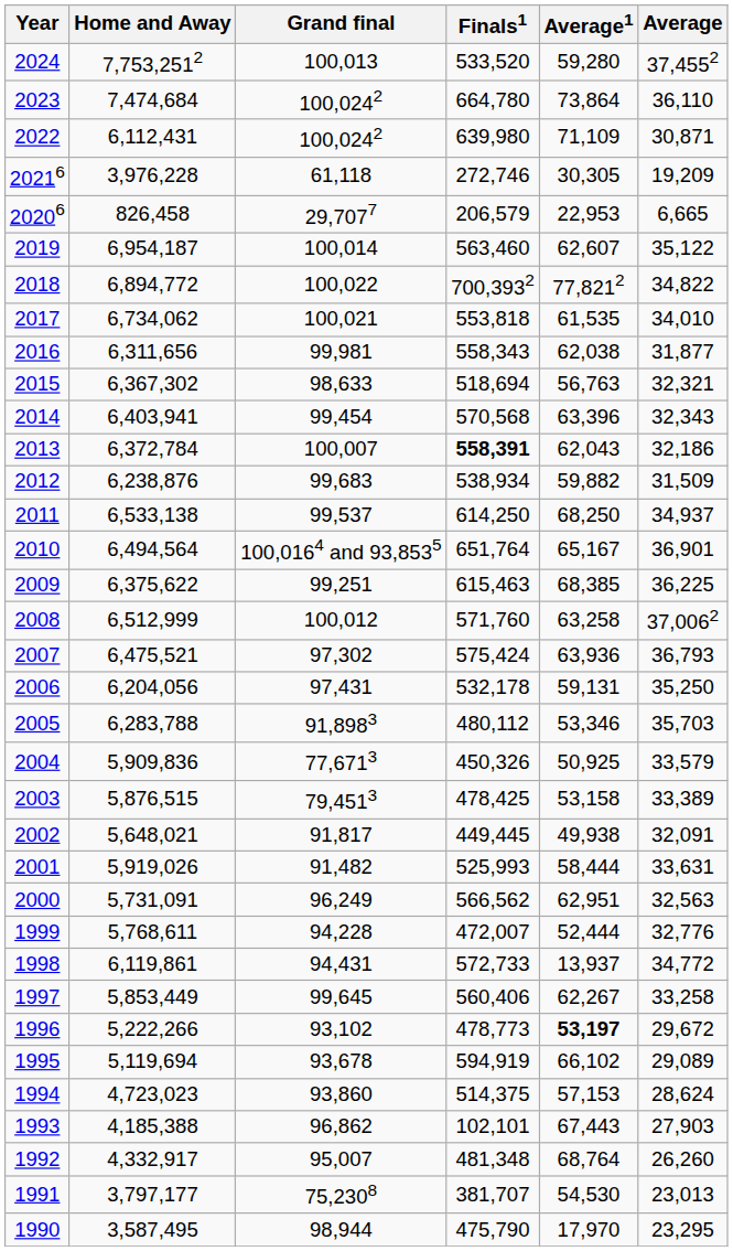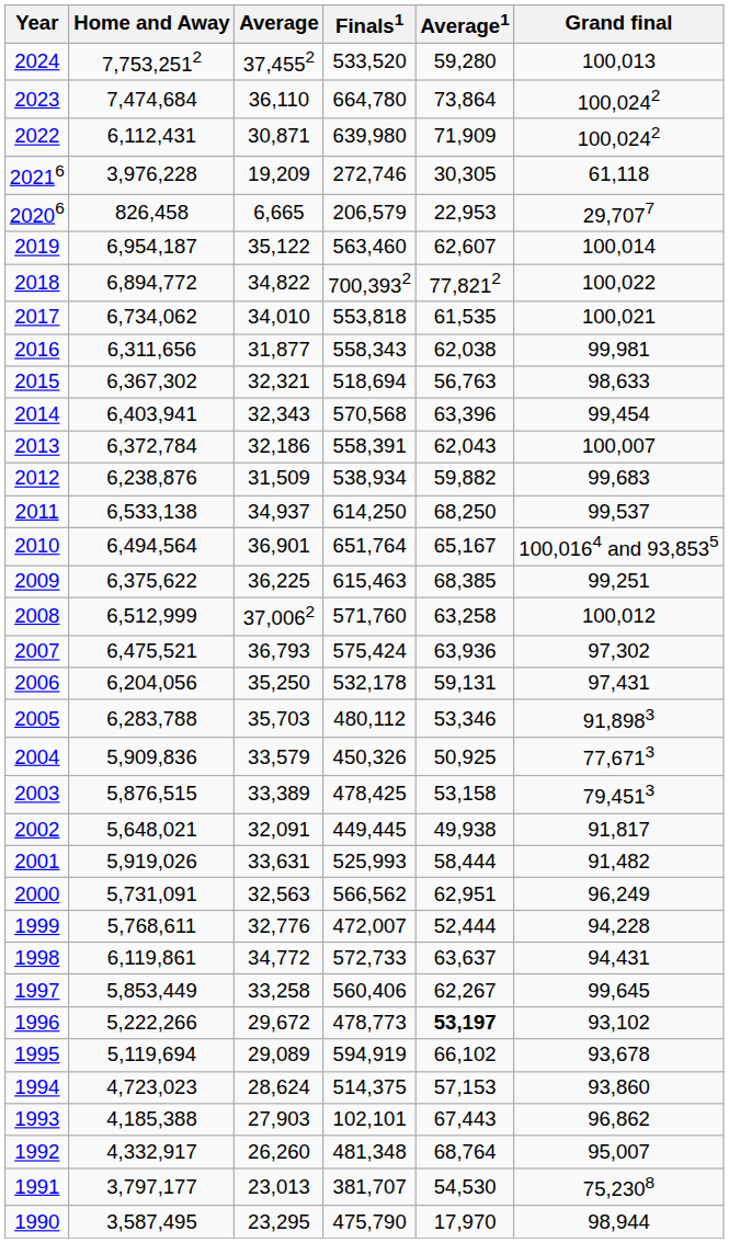 <table class="wikitable sortable"  style="text-align: center;">
 <tr>
 <th>Year</th>
 <th>Home and Away</th>
-<th>Grand final</th>
+<th>Average</th>
 <th>Finals<sup>1</sup></th>
 <th>Average<sup>1</sup></th>
-<th>Average</th>
+<th>Grand final</th>
 </tr>
 <tr>
 <td><a href='#'>2024</a></td>
 <td>7,753,251<sup>2</sup></td>
-<td>100,013</td>
+<td>37,455<sup>2</sup></td>
 <td>533,520</td>
 <td>59,280</td>
-<td>37,455<sup>2</sup></td>
+<td>100,013</td>
 </tr>
 <tr>
 <td><a href='#'>2023</a></td>
 <td>7,474,684</td>
-<td>100,024<sup>2</sup></td>
+<td>36,110</td>
 <td>664,780</td>
 <td>73,864</td>
-<td>36,110</td>
+<td>100,024<sup>2</sup></td>
 </tr>
 <tr>
 <td><a href='#'>2022</a></td>
 <td>6,112,431</td>
+<td>30,871</td>
+<td>639,980</td>
+<td>71,909</td>
 <td>100,024<sup>2</sup></td>
-<td>639,980</td>
-<td>71,109</td>
-<td>30,871</td>
 </tr>
 <tr>
 <td><a href='#'>2021</a><sup>6</sup></td>
 <td>3,976,228</td>
-<td>61,118</td>
+<td>19,209</td>
 <td>272,746</td>
 <td>30,305</td>
-<td>19,209</td>
+<td>61,118</td>
 </tr>
 <tr>
 <td><a href='#'>2020</a><sup>6</sup></td>
 <td>826,458</td>
-<td>29,707<sup>7</sup></td>
+<td>6,665</td>
 <td>206,579</td>
 <td>22,953</td>
-<td>6,665</td>
+<td>29,707<sup>7</sup></td>
 </tr>
 <tr>
 <td><a href='#'>2019</a></td>
 <td>6,954,187</td>
-<td>100,014</td>
+<td>35,122</td>
 <td>563,460</td>
 <td>62,607</td>
-<td>35,122</td>
+<td>100,014</td>
 </tr>
 <tr>
 <td><a href='#'>2018</a></td>
 <td>6,894,772</td>
-<td>100,022</td>
+<td>34,822</td>
 <td>700,393<sup>2</sup></td>
 <td>77,821<sup>2</sup></td>
-<td>34,822</td>
+<td>100,022</td>
 </tr>
 <tr>
 <td><a href='#'>2017</a></td>
 <td>6,734,062</td>
-<td>100,021</td>
+<td>34,010</td>
 <td>553,818</td>
 <td>61,535</td>
-<td>34,010</td>
+<td>100,021</td>
 </tr>
 <tr>
 <td><a href='#'>2016</a></td>
 <td>6,311,656</td>
-<td>99,981</td>
+<td>31,877</td>
 <td>558,343</td>
 <td>62,038</td>
-<td>31,877</td>
+<td>99,981</td>
 </tr>
 <tr>
 <td><a href='#'>2015</a></td>
 <td>6,367,302</td>
-<td>98,633</td>
+<td>32,321</td>
 <td>518,694</td>
 <td>56,763</td>
-<td>32,321</td>
+<td>98,633</td>
 </tr>
 <tr>
 <td><a href='#'>2014</a></td>
 <td>6,403,941</td>
-<td>99,454</td>
+<td>32,343</td>
 <td>570,568</td>
 <td>63,396</td>
-<td>32,343</td>
+<td>99,454</td>
 </tr>
 <tr>
 <td><a href='#'>2013</a></td>
 <td>6,372,784</td>
+<td>32,186</td>
+<td>558,391</td>
+<td>62,043</td>
 <td>100,007</td>
-<td><strong>558,391</strong></td>
-<td>62,043</td>
-<td>32,186</td>
 </tr>
 <tr>
 <td><a href='#'>2012</a></td>
 <td>6,238,876</td>
-<td>99,683</td>
+<td>31,509</td>
 <td>538,934</td>
 <td>59,882</td>
-<td>31,509</td>
+<td>99,683</td>
 </tr>
 <tr>
 <td><a href='#'>2011</a></td>
 <td>6,533,138</td>
-<td>99,537</td>
+<td>34,937</td>
 <td>614,250</td>
 <td>68,250</td>
-<td>34,937</td>
+<td>99,537</td>
 </tr>
 <tr>
 <td><a href='#'>2010</a></td>
 <td>6,494,564</td>
-<td>100,016<sup>4</sup> and 93,853<sup>5</sup></td>
+<td>36,901</td>
 <td>651,764</td>
 <td>65,167</td>
-<td>36,901</td>
+<td>100,016<sup>4</sup> and 93,853<sup>5</sup></td>
 </tr>
 <tr>
 <td><a href='#'>2009</a></td>
 <td>6,375,622</td>
-<td>99,251</td>
+<td>36,225</td>
 <td>615,463</td>
 <td>68,385</td>
-<td>36,225</td>
+<td>99,251</td>
 </tr>
 <tr>
 <td><a href='#'>2008</a></td>
 <td>6,512,999</td>
-<td>100,012</td>
+<td>37,006<sup>2</sup></td>
 <td>571,760</td>
 <td>63,258</td>
-<td>37,006<sup>2</sup></td>
+<td>100,012</td>
 </tr>
 <tr>
 <td><a href='#'>2007</a></td>
 <td>6,475,521</td>
-<td>97,302</td>
+<td>36,793</td>
 <td>575,424</td>
 <td>63,936</td>
-<td>36,793</td>
+<td>97,302</td>
 </tr>
 <tr>
 <td><a href='#'>2006</a></td>
 <td>6,204,056</td>
-<td>97,431</td>
+<td>35,250</td>
 <td>532,178</td>
 <td>59,131</td>
-<td>35,250</td>
+<td>97,431</td>
 </tr>
 <tr>
 <td><a href='#'>2005</a></td>
 <td>6,283,788</td>
-<td>91,898<sup>3</sup></td>
+<td>35,703</td>
 <td>480,112</td>
 <td>53,346</td>
-<td>35,703</td>
+<td>91,898<sup>3</sup></td>
 </tr>
 <tr>
 <td><a href='#'>2004</a></td>
 <td>5,909,836</td>
-<td>77,671<sup>3</sup></td>
+<td>33,579</td>
 <td>450,326</td>
 <td>50,925</td>
-<td>33,579</td>
+<td>77,671<sup>3</sup></td>
 </tr>
 <tr>
 <td><a href='#'>2003</a></td>
 <td>5,876,515</td>
-<td>79,451<sup>3</sup></td>
+<td>33,389</td>
 <td>478,425</td>
 <td>53,158</td>
-<td>33,389</td>
+<td>79,451<sup>3</sup></td>
 </tr>
 <tr>
 <td><a href='#'>2002</a></td>
 <td>5,648,021</td>
-<td>91,817</td>
+<td>32,091</td>
 <td>449,445</td>
 <td>49,938</td>
-<td>32,091</td>
+<td>91,817</td>
 </tr>
 <tr>
 <td><a href='#'>2001</a></td>
 <td>5,919,026</td>
-<td>91,482</td>
+<td>33,631</td>
 <td>525,993</td>
 <td>58,444</td>
-<td>33,631</td>
+<td>91,482</td>
 </tr>
 <tr>
 <td><a href='#'>2000</a></td>
 <td>5,731,091</td>
-<td>96,249</td>
+<td>32,563</td>
 <td>566,562</td>
 <td>62,951</td>
-<td>32,563</td>
+<td>96,249</td>
 </tr>
 <tr>
 <td><a href='#'>1999</a></td>
 <td>5,768,611</td>
-<td>94,228</td>
+<td>32,776</td>
 <td>472,007</td>
 <td>52,444</td>
-<td>32,776</td>
+<td>94,228</td>
 </tr>
 <tr>
 <td><a href='#'>1998</a></td>
 <td>6,119,861</td>
+<td>34,772</td>
+<td>572,733</td>
+<td>63,637</td>
 <td>94,431</td>
-<td>572,733</td>
-<td>13,937</td>
-<td>34,772</td>
 </tr>
 <tr>
 <td><a href='#'>1997</a></td>
 <td>5,853,449</td>
-<td>99,645</td>
+<td>33,258</td>
 <td>560,406</td>
 <td>62,267</td>
-<td>33,258</td>
+<td>99,645</td>
 </tr>
 <tr>
 <td><a href='#'>1996</a></td>
 <td>5,222,266</td>
-<td>93,102</td>
+<td>29,672</td>
 <td>478,773</td>
 <td><strong>53,197</strong></td>
-<td>29,672</td>
+<td>93,102</td>
 </tr>
 <tr>
 <td><a href='#'>1995</a></td>
 <td>5,119,694</td>
-<td>93,678</td>
+<td>29,089</td>
 <td>594,919</td>
 <td>66,102</td>
-<td>29,089</td>
+<td>93,678</td>
 </tr>
 <tr>
 <td><a href='#'>1994</a></td>
 <td>4,723,023</td>
-<td>93,860</td>
+<td>28,624</td>
 <td>514,375</td>
 <td>57,153</td>
-<td>28,624</td>
+<td>93,860</td>
 </tr>
 <tr>
 <td><a href='#'>1993</a></td>
 <td>4,185,388</td>
-<td>96,862</td>
+<td>27,903</td>
 <td>102,101</td>
 <td>67,443</td>
-<td>27,903</td>
+<td>96,862</td>
 </tr>
 <tr>
 <td><a href='#'>1992</a></td>
 <td>4,332,917</td>
-<td>95,007</td>
+<td>26,260</td>
 <td>481,348</td>
 <td>68,764</td>
-<td>26,260</td>
+<td>95,007</td>
 </tr>
 <tr>
 <td><a href='#'>1991</a></td>
 <td>3,797,177</td>
-<td>75,230<sup>8</sup></td>
+<td>23,013</td>
 <td>381,707</td>
 <td>54,530</td>
-<td>23,013</td>
+<td>75,230<sup>8</sup></td>
 </tr>
 <tr>
 <td><a href='#'>1990</a></td>
 <td>3,587,495</td>
-<td>98,944</td>
+<td>23,295</td>
 <td>475,790</td>
 <td>17,970</td>
-<td>23,295</td>
+<td>98,944</td>
 </tr>
 </table>
